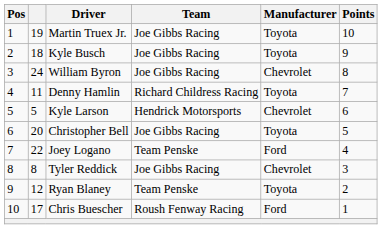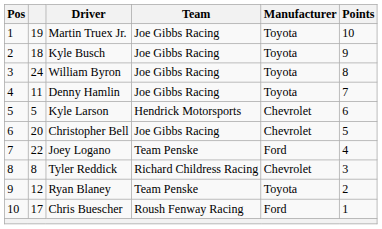 <table class="wikitable" style="font-size:98%">
 <tr>
 <th>Pos</th>
 <th></th>
 <th>Driver</th>
 <th>Team</th>
 <th>Manufacturer</th>
 <th>Points</th>
 </tr>
 <tr>
 <td>1</td>
 <td>19</td>
 <td>Martin Truex Jr.</td>
 <td>Joe Gibbs Racing</td>
 <td>Toyota</td>
 <td>10</td>
 </tr>
 <tr>
 <td>2</td>
 <td>18</td>
 <td>Kyle Busch</td>
 <td>Joe Gibbs Racing</td>
 <td>Toyota</td>
 <td>9</td>
 </tr>
 <tr>
 <td>3</td>
 <td>24</td>
 <td>William Byron</td>
 <td>Joe Gibbs Racing</td>
-<td>Chevrolet</td>
+<td>Toyota</td>
 <td>8</td>
 </tr>
 <tr>
 <td>4</td>
 <td>11</td>
 <td>Denny Hamlin</td>
-<td>Richard Childress Racing</td>
+<td>Joe Gibbs Racing</td>
 <td>Toyota</td>
 <td>7</td>
 </tr>
 <tr>
 <td>5</td>
 <td>5</td>
 <td>Kyle Larson</td>
 <td>Hendrick Motorsports</td>
 <td>Chevrolet</td>
 <td>6</td>
 </tr>
 <tr>
 <td>6</td>
 <td>20</td>
 <td>Christopher Bell</td>
 <td>Joe Gibbs Racing</td>
-<td>Toyota</td>
+<td>Chevrolet</td>
 <td>5</td>
 </tr>
 <tr>
 <td>7</td>
 <td>22</td>
 <td>Joey Logano</td>
 <td>Team Penske</td>
 <td>Ford</td>
 <td>4</td>
 </tr>
 <tr>
 <td>8</td>
 <td>8</td>
 <td>Tyler Reddick</td>
-<td>Joe Gibbs Racing</td>
+<td>Richard Childress Racing</td>
 <td>Chevrolet</td>
 <td>3</td>
 </tr>
 <tr>
 <td>9</td>
 <td>12</td>
 <td>Ryan Blaney</td>
 <td>Team Penske</td>
 <td>Toyota</td>
 <td>2</td>
 </tr>
 <tr>
 <td>10</td>
 <td>17</td>
 <td>Chris Buescher</td>
 <td>Roush Fenway Racing</td>
 <td>Ford</td>
 <td>1</td>
 </tr>
 <tr>
 <th colspan="6"></th>
 </tr>
 </table>
